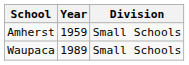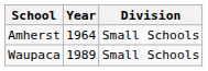 <table class="wikitable">
 <tr>
 <th>School</th>
 <th>Year</th>
 <th>Division</th>
 </tr>
 <tr>
 <td>Amherst</td>
-<td>1959</td>
+<td>1964</td>
 <td>Small Schools</td>
 </tr>
 <tr>
 <td>Waupaca</td>
 <td>1989</td>
 <td>Small Schools</td>
 </tr>
 </table>
